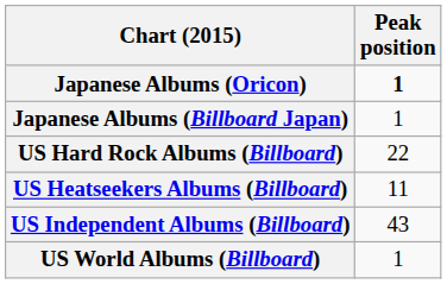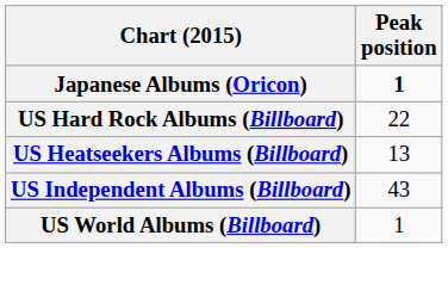 <table class="wikitable sortable plainrowheaders" style="text-align:center">
 <tr>
 <th scope="col">Chart (2015)</th>
 <th scope="col">Peak<br> position</th>
 </tr>
 <tr>
 <th scope="row">Japanese Albums (<a href='#'>Oricon</a>)</th>
 <td><strong>1</strong></td>
 </tr>
 <tr>
-<th scope="row">Japanese Albums (<a href='#'><em>Billboard</em> Japan</a>)</th>
-<td>1</td>
-</tr>
-<tr>
 <th scope="row">US Hard Rock Albums (<a href='#'><em>Billboard</em></a>)</th>
 <td>22</td>
 </tr>
 <tr>
 <th scope="row"><a href='#'>US Heatseekers Albums</a>  (<a href='#'><em>Billboard</em></a>)</th>
-<td>11</td>
+<td>13</td>
 </tr>
 <tr>
 <th scope="row"><a href='#'>US Independent Albums</a> (<a href='#'><em>Billboard</em></a>)</th>
 <td>43</td>
 </tr>
 <tr>
 <th scope="row">US World Albums (<a href='#'><em>Billboard</em></a>)</th>
 <td>1</td>
 </tr>
 </table>
